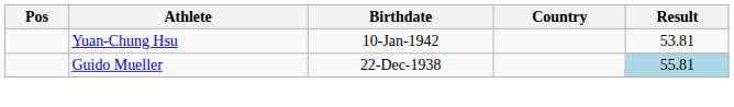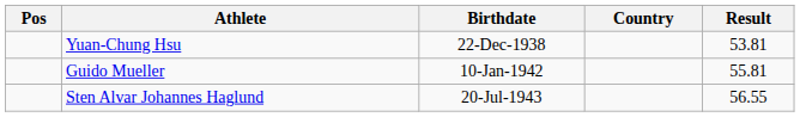 <table class="wikitable"  style="text-align:center; width:60%;">
 <tr>
 <th>Pos</th>
 <th>Athlete</th>
 <th>Birthdate</th>
 <th>Country</th>
 <th>Result</th>
 </tr>
 <tr>
 <td align=center></td>
 <td align=left><a href='#'>Yuan-Chung Hsu</a></td>
-<td>10-Jan-1942</td>
+<td>22-Dec-1938</td>
 <td align=left></td>
 <td>53.81</td>
 </tr>
 <tr>
 <td align=center></td>
 <td align=left><a href='#'>Guido Mueller</a></td>
-<td>22-Dec-1938</td>
+<td>10-Jan-1942</td>
 <td align=left></td>
-<td style="background: lightblue;">55.81</td>
+<td>55.81</td>
+</tr>
+<tr>
+<td align=center></td>
+<td align=left><a href='#'>Sten Alvar Johannes Haglund</a></td>
+<td>20-Jul-1943</td>
+<td align=left></td>
+<td>56.55</td>
 </tr>
 </table>
